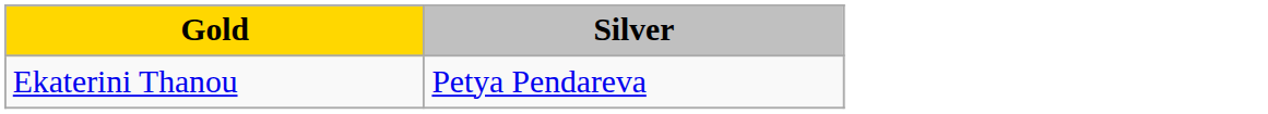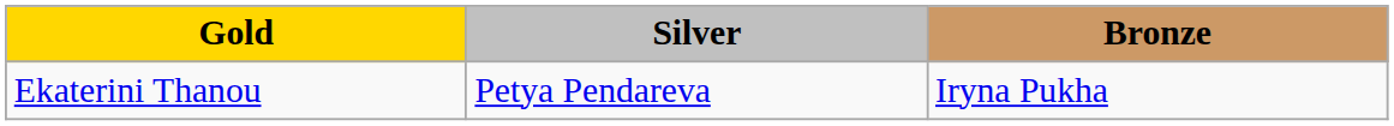 <table class="wikitable" style="text-align:left">
 <tr align="center">
 <td width=200 bgcolor=gold><strong>Gold</strong></td>
 <td width=200 bgcolor=silver><strong>Silver</strong></td>
+<td width=200 bgcolor=CC9966><strong>Bronze</strong></td>
 </tr>
 <tr>
 <td><a href='#'>Ekaterini Thanou</a><br><em></em></td>
 <td><a href='#'>Petya Pendareva</a><br><em></em></td>
+<td><a href='#'>Iryna Pukha</a><br><em></em></td>
 </tr>
 </table>
